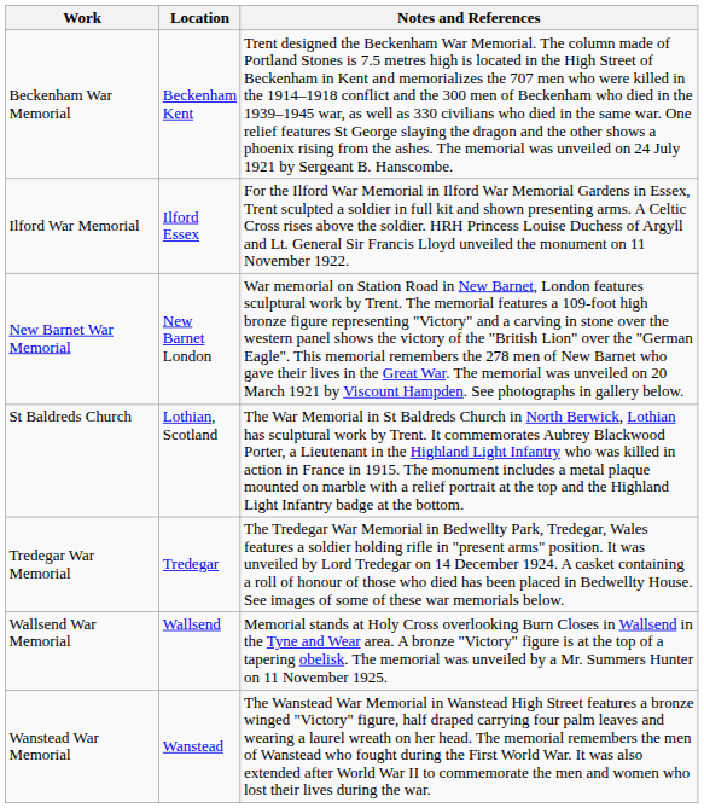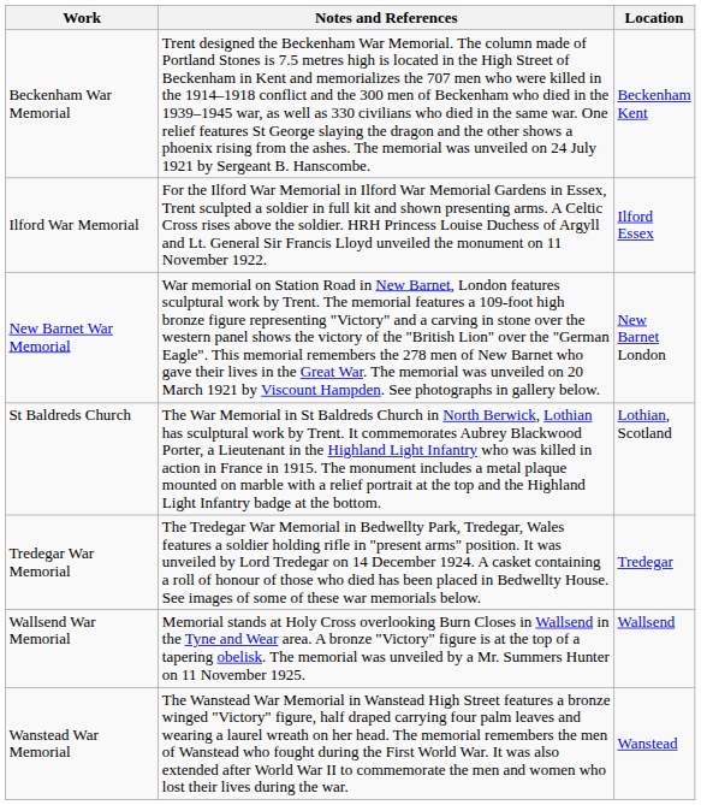 <table class="wikitable sortable">
 <tr>
 <th style="width:150px">Work</th>
+<th style="width:460px" class="unsortable">Notes and References</th>
 <th style="width:60px">Location</th>
-<th style="width:460px" class="unsortable">Notes and References</th>
 </tr>
 <tr>
 <td>Beckenham War Memorial</td>
+<td>Trent designed the Beckenham War Memorial. The column made of Portland Stones is 7.5 metres high is located in the High Street of Beckenham in Kent and memorializes the 707 men who were killed in the 1914–1918 conflict and the 300 men of Beckenham who died in the 1939–1945 war, as well as 330 civilians who died in the same war. One relief features St George slaying the dragon and the other shows a phoenix rising from the ashes. The memorial was unveiled on 24 July 1921 by Sergeant B. Hanscombe.</td>
 <td><a href='#'>Beckenham</a> <a href='#'>Kent</a></td>
-<td>Trent designed the Beckenham War Memorial. The column made of Portland Stones is 7.5 metres high is located in the High Street of Beckenham in Kent and memorializes the 707 men who were killed in the 1914–1918 conflict and the 300 men of Beckenham who died in the 1939–1945 war, as well as 330 civilians who died in the same war. One relief features St George slaying the dragon and the other shows a phoenix rising from the ashes. The memorial was unveiled on 24 July 1921 by Sergeant B. Hanscombe.</td>
 </tr>
 <tr>
 <td>Ilford War Memorial</td>
+<td>For the Ilford War Memorial in Ilford War Memorial Gardens in Essex, Trent sculpted a soldier in full kit and shown presenting arms. A Celtic Cross rises above the soldier. HRH Princess Louise Duchess of Argyll and Lt. General Sir Francis Lloyd unveiled the monument on 11 November 1922.</td>
 <td><a href='#'>Ilford</a> <a href='#'>Essex</a></td>
-<td>For the Ilford War Memorial in Ilford War Memorial Gardens in Essex, Trent sculpted a soldier in full kit and shown presenting arms. A Celtic Cross rises above the soldier. HRH Princess Louise Duchess of Argyll and Lt. General Sir Francis Lloyd unveiled the monument on 11 November 1922.</td>
 </tr>
 <tr>
 <td><a href='#'>New Barnet War Memorial</a></td>
+<td>War memorial on Station Road in <a href='#'>New Barnet</a>, London features sculptural work by Trent. The memorial features a 109-foot high bronze figure representing "Victory" and a carving in stone over the western panel shows the victory of the "British Lion" over the "German Eagle". This memorial remembers the 278 men of New Barnet who gave their lives in the <a href='#'>Great War</a>. The memorial was unveiled on 20 March 1921 by <a href='#'>Viscount Hampden</a>. See photographs in gallery below.</td>
 <td><a href='#'>New Barnet</a> London</td>
-<td>War memorial on Station Road in <a href='#'>New Barnet</a>, London features sculptural work by Trent. The memorial features a 109-foot high bronze figure representing "Victory" and a carving in stone over the western panel shows the victory of the "British Lion" over the "German Eagle". This memorial remembers the 278 men of New Barnet who gave their lives in the <a href='#'>Great War</a>. The memorial was unveiled on 20 March 1921 by <a href='#'>Viscount Hampden</a>. See photographs in gallery below.</td>
 </tr>
 <tr valign="top">
 <td>St Baldreds Church</td>
+<td>The War Memorial in St Baldreds Church in <a href='#'>North Berwick</a>, <a href='#'>Lothian</a> has sculptural work by Trent. It commemorates Aubrey Blackwood Porter, a Lieutenant in the <a href='#'>Highland Light Infantry</a> who was killed in action in France in 1915. The monument includes a metal plaque mounted on marble with a relief portrait at the top and the Highland Light Infantry badge at the bottom.</td>
 <td><a href='#'>Lothian</a>, Scotland</td>
-<td>The War Memorial in St Baldreds Church in <a href='#'>North Berwick</a>, <a href='#'>Lothian</a> has sculptural work by Trent. It commemorates Aubrey Blackwood Porter, a Lieutenant in the <a href='#'>Highland Light Infantry</a> who was killed in action in France in 1915. The monument includes a metal plaque mounted on marble with a relief portrait at the top and the Highland Light Infantry badge at the bottom.</td>
 </tr>
 <tr>
 <td>Tredegar War Memorial</td>
+<td>The Tredegar War Memorial in Bedwellty Park, Tredegar, Wales features a soldier holding rifle in "present arms" position. It was unveiled by Lord Tredegar on 14 December 1924. A casket containing a roll of honour of those who died has been placed in Bedwellty House. See images of some of these war memorials below.</td>
 <td><a href='#'>Tredegar</a></td>
-<td>The Tredegar War Memorial in Bedwellty Park, Tredegar, Wales features a soldier holding rifle in "present arms" position. It was unveiled by Lord Tredegar on 14 December 1924. A casket containing a roll of honour of those who died has been placed in Bedwellty House. See images of some of these war memorials below.</td>
 </tr>
 <tr valign="top">
 <td>Wallsend War Memorial</td>
+<td>Memorial stands at Holy Cross overlooking Burn Closes in <a href='#'>Wallsend</a> in the <a href='#'>Tyne and Wear</a> area. A bronze "Victory" figure is at the top of a tapering <a href='#'>obelisk</a>. The memorial was unveiled by a Mr. Summers Hunter on 11 November 1925.</td>
 <td><a href='#'>Wallsend</a></td>
-<td>Memorial stands at Holy Cross overlooking Burn Closes in <a href='#'>Wallsend</a> in the <a href='#'>Tyne and Wear</a> area. A bronze "Victory" figure is at the top of a tapering <a href='#'>obelisk</a>. The memorial was unveiled by a Mr. Summers Hunter on 11 November 1925.</td>
 </tr>
 <tr>
 <td>Wanstead War Memorial</td>
+<td>The Wanstead War Memorial in Wanstead High Street features a bronze winged "Victory" figure, half draped carrying four palm leaves and wearing a laurel wreath on her head. The memorial remembers the men of Wanstead who fought during the First World War. It was also extended after World War II to commemorate the men and women who lost their lives during the war.</td>
 <td><a href='#'>Wanstead</a></td>
-<td>The Wanstead War Memorial in Wanstead High Street features a bronze winged "Victory" figure, half draped carrying four palm leaves and wearing a laurel wreath on her head. The memorial remembers the men of Wanstead who fought during the First World War. It was also extended after World War II to commemorate the men and women who lost their lives during the war.</td>
 </tr>
 </table>
